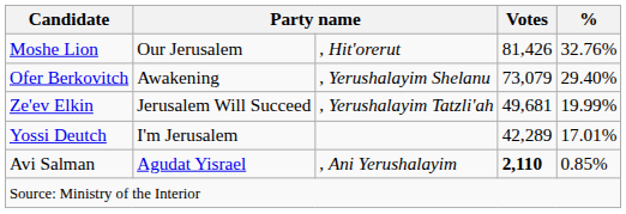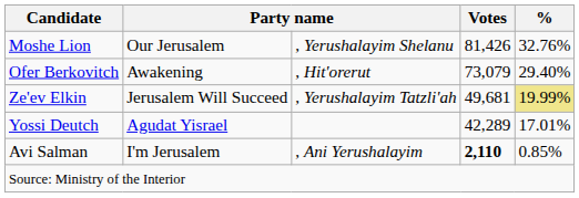 <table class="wikitable sortable">
 <tr>
 <th>Candidate</th>
 <th colspan="2">Party name</th>
 <th>Votes</th>
 <th>%</th>
 </tr>
 <tr>
 <td><a href='#'>Moshe Lion</a></td>
 <td>Our Jerusalem</td>
-<td>, <em>Hit'orerut</em></td>
+<td>, <em>Yerushalayim Shelanu</em></td>
 <td>81,426</td>
 <td>32.76%</td>
 </tr>
 <tr>
 <td><a href='#'>Ofer Berkovitch</a></td>
 <td>Awakening</td>
-<td>, <em>Yerushalayim Shelanu</em></td>
+<td>, <em>Hit'orerut</em></td>
 <td>73,079</td>
 <td>29.40%</td>
 </tr>
 <tr>
 <td><a href='#'>Ze'ev Elkin</a></td>
 <td>Jerusalem Will Succeed</td>
 <td>, <em>Yerushalayim Tatzli'ah</em></td>
 <td>49,681</td>
-<td>19.99%</td>
+<td style="background: khaki;">19.99%</td>
 </tr>
 <tr>
 <td><a href='#'>Yossi Deutch</a></td>
-<td>I'm Jerusalem</td>
+<td><a href='#'>Agudat Yisrael</a></td>
 <td></td>
 <td>42,289</td>
 <td>17.01%</td>
 </tr>
 <tr>
 <td>Avi Salman</td>
-<td><a href='#'>Agudat Yisrael</a></td>
+<td>I'm Jerusalem</td>
 <td>, <em>Ani Yerushalayim</em></td>
 <td><strong>2,110</strong></td>
 <td>0.85%</td>
 </tr>
 <tr class="sortbottom">
 <td colspan="5"><small>Source: Ministry of the Interior</small></td>
 </tr>
 </table>
